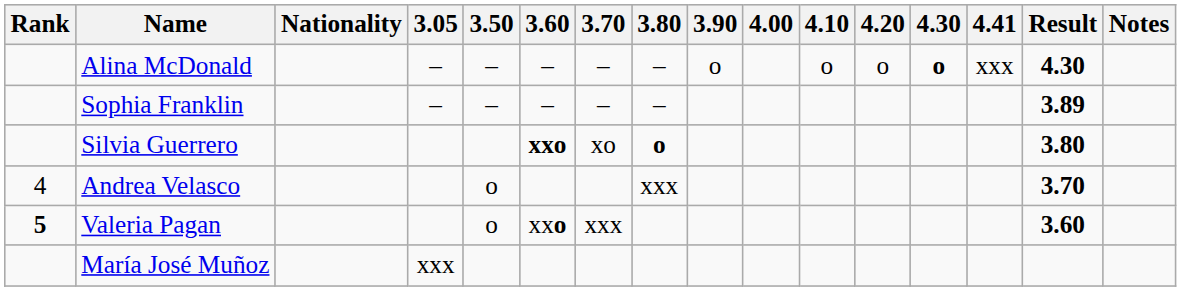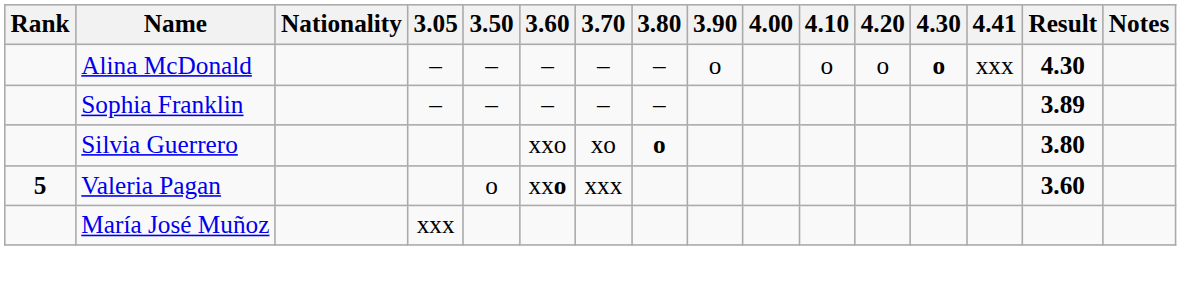 <table class="wikitable sortable" style="text-align:center">
 <tr>
 <th>Rank</th>
 <th>Name</th>
 <th>Nationality</th>
 <th>3.05</th>
 <th>3.50</th>
 <th>3.60</th>
 <th>3.70</th>
 <th>3.80</th>
 <th>3.90</th>
 <th>4.00</th>
 <th>4.10</th>
 <th>4.20</th>
 <th>4.30</th>
 <th>4.41</th>
 <th>Result</th>
 <th>Notes</th>
 </tr>
 <tr>
 <td></td>
 <td align=left><a href='#'>Alina McDonald</a></td>
 <td align=left></td>
 <td>–</td>
 <td>–</td>
 <td>–</td>
 <td>–</td>
 <td>–</td>
 <td>o</td>
 <td></td>
 <td>o</td>
 <td>o</td>
 <td><strong>o</strong></td>
 <td>xxx</td>
 <td><strong>4.30</strong></td>
 <td></td>
 </tr>
 <tr>
 <td></td>
 <td align=left><a href='#'>Sophia Franklin</a></td>
 <td align=left></td>
 <td>–</td>
 <td>–</td>
 <td>–</td>
 <td>–</td>
 <td>–</td>
 <td></td>
 <td></td>
 <td></td>
 <td></td>
 <td></td>
 <td></td>
 <td><strong>3.89</strong></td>
 <td></td>
 </tr>
 <tr>
 <td></td>
 <td align=left><a href='#'>Silvia Guerrero</a></td>
 <td align=left></td>
 <td></td>
 <td></td>
-<td><strong>xxo</strong></td>
+<td>xxo</td>
 <td>xo</td>
 <td><strong>o</strong></td>
 <td></td>
 <td></td>
 <td></td>
 <td></td>
 <td></td>
 <td></td>
 <td><strong>3.80</strong></td>
-<td></td>
-</tr>
-<tr>
-<td>4</td>
-<td align=left><a href='#'>Andrea Velasco</a></td>
-<td align=left></td>
-<td></td>
-<td>o</td>
-<td></td>
-<td></td>
-<td>xxx</td>
-<td></td>
-<td></td>
-<td></td>
-<td></td>
-<td></td>
-<td></td>
-<td><strong>3.70</strong></td>
 <td></td>
 </tr>
 <tr>
 <td><strong>5</strong></td>
 <td align=left><a href='#'>Valeria Pagan</a></td>
 <td align=left></td>
 <td></td>
 <td>o</td>
 <td>xx<strong>o</strong></td>
 <td>xxx</td>
 <td></td>
 <td></td>
 <td></td>
 <td></td>
 <td></td>
 <td></td>
 <td></td>
 <td><strong>3.60</strong></td>
 <td></td>
 </tr>
 <tr>
 <td></td>
 <td align=left><a href='#'>María José Muñoz</a></td>
 <td align=left></td>
 <td>xxx</td>
 <td></td>
 <td></td>
 <td></td>
 <td></td>
 <td></td>
 <td></td>
 <td></td>
 <td></td>
 <td></td>
 <td></td>
 <td><strong></strong></td>
 <td></td>
 </tr>
 </table>
